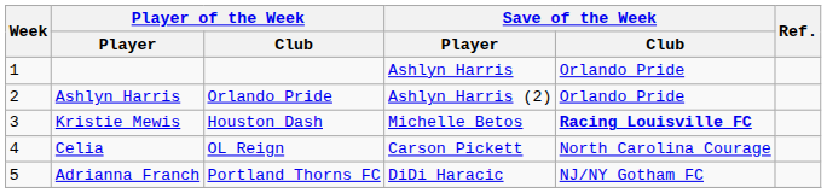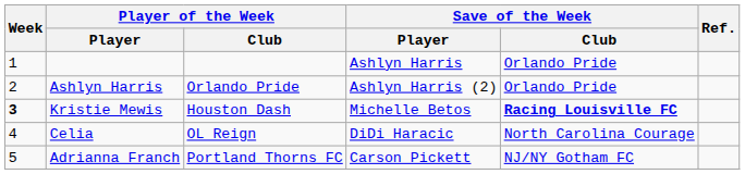 <table class="wikitable">
 <tr>
 <th rowspan="2">Week</th>
 <th colspan="2"><a href='#'>Player of the Week</a></th>
 <th colspan="2"><a href='#'>Save of the Week</a></th>
 <th rowspan="2">Ref.</th>
 </tr>
 <tr>
 <th>Player</th>
 <th>Club</th>
 <th>Player</th>
 <th>Club</th>
 </tr>
 <tr>
 <td>1</td>
 <td></td>
 <td></td>
 <td> <a href='#'>Ashlyn Harris</a></td>
 <td><a href='#'>Orlando Pride</a></td>
 <td></td>
 </tr>
 <tr>
 <td>2</td>
 <td> <a href='#'>Ashlyn Harris</a></td>
 <td><a href='#'>Orlando Pride</a></td>
 <td> <a href='#'>Ashlyn Harris</a> (2)</td>
 <td><a href='#'>Orlando Pride</a></td>
 <td></td>
 </tr>
 <tr>
-<td>3</td>
+<td><strong>3</strong></td>
 <td> <a href='#'>Kristie Mewis</a></td>
 <td><a href='#'>Houston Dash</a></td>
 <td> <a href='#'>Michelle Betos</a></td>
 <td><strong><a href='#'>Racing Louisville FC</a></strong></td>
 <td></td>
 </tr>
 <tr>
 <td>4</td>
 <td> <a href='#'>Celia</a></td>
 <td><a href='#'>OL Reign</a></td>
-<td> <a href='#'>Carson Pickett</a></td>
+<td> <a href='#'>DiDi Haracic</a></td>
 <td><a href='#'>North Carolina Courage</a></td>
 <td></td>
 </tr>
 <tr>
 <td>5</td>
 <td> <a href='#'>Adrianna Franch</a></td>
 <td><a href='#'>Portland Thorns FC</a></td>
-<td> <a href='#'>DiDi Haracic</a></td>
+<td> <a href='#'>Carson Pickett</a></td>
 <td><a href='#'>NJ/NY Gotham FC</a></td>
 <td></td>
 </tr>
 <tr>
 </tr>
 </table>
